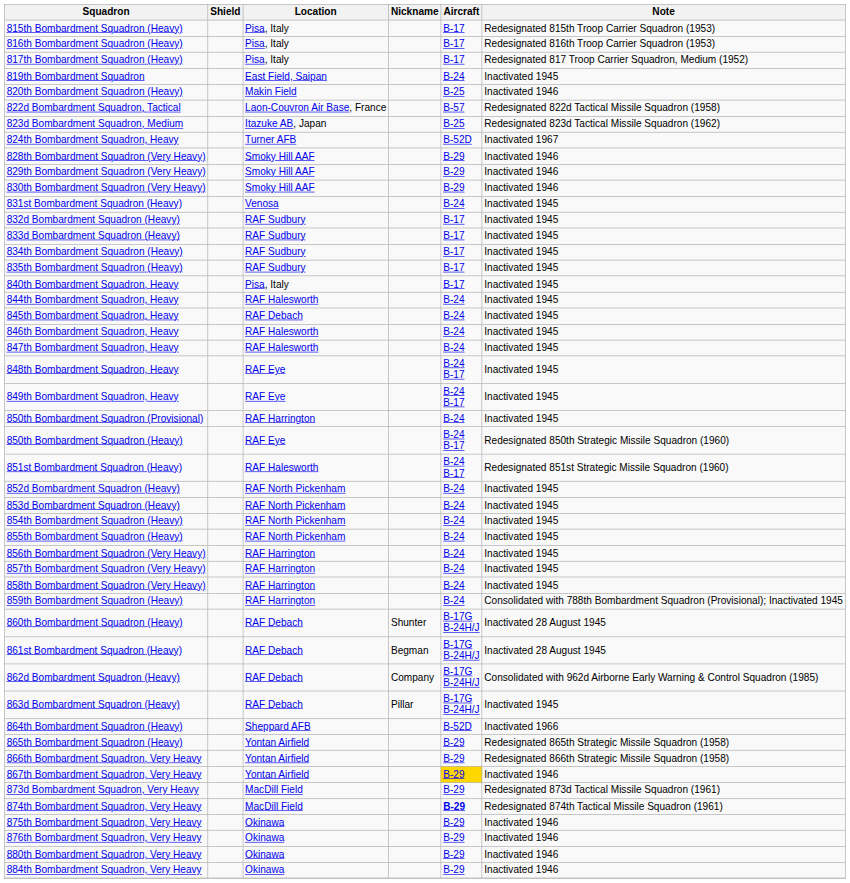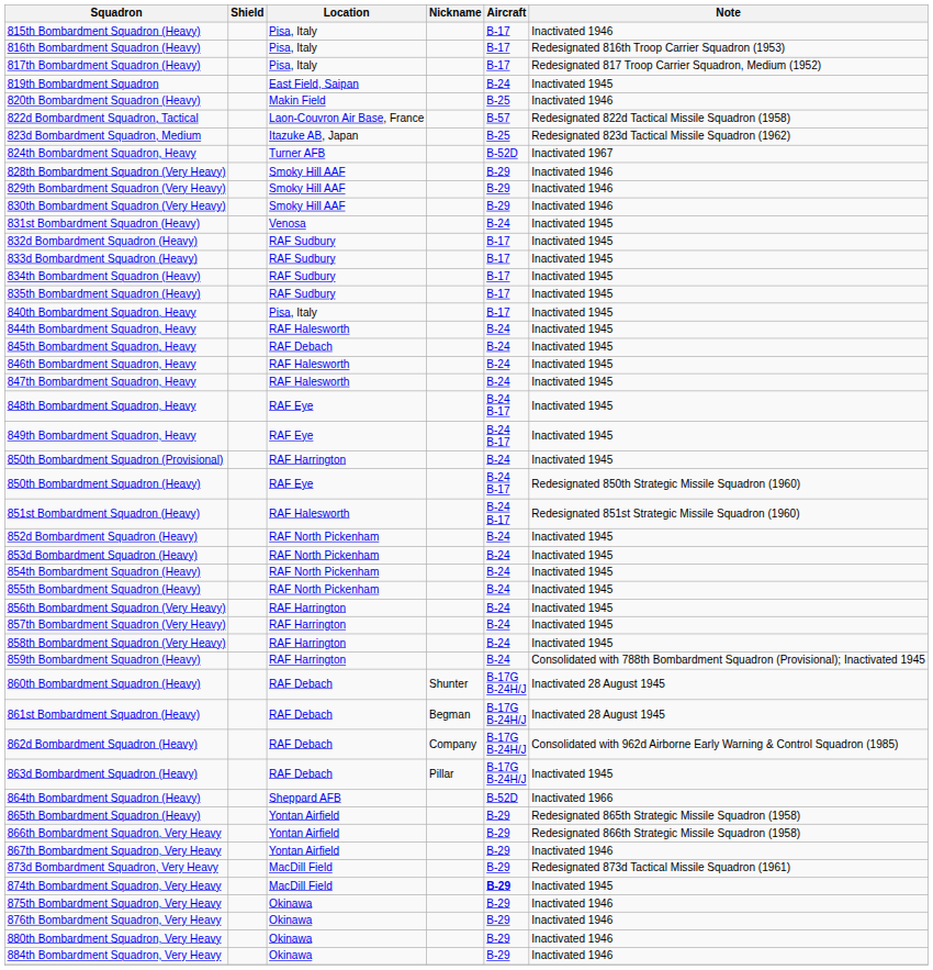 <table class="wikitable">
 <tr>
 <th>Squadron</th>
 <th>Shield</th>
 <th>Location</th>
 <th>Nickname</th>
 <th>Aircraft</th>
 <th>Note</th>
 </tr>
 <tr>
 <td><a href='#'>815th Bombardment Squadron (Heavy)</a></td>
 <td></td>
 <td><a href='#'>Pisa</a>, Italy</td>
 <td></td>
 <td><a href='#'>B-17</a></td>
-<td>Redesignated 815th Troop Carrier Squadron (1953)</td>
+<td>Inactivated 1946</td>
 </tr>
 <tr>
 <td><a href='#'>816th Bombardment Squadron (Heavy)</a></td>
 <td></td>
 <td><a href='#'>Pisa</a>, Italy</td>
 <td></td>
 <td><a href='#'>B-17</a></td>
 <td>Redesignated 816th Troop Carrier Squadron (1953)</td>
 </tr>
 <tr>
 <td><a href='#'>817th Bombardment Squadron (Heavy)</a></td>
 <td></td>
 <td><a href='#'>Pisa</a>, Italy</td>
 <td></td>
 <td><a href='#'>B-17</a></td>
 <td>Redesignated 817 Troop Carrier Squadron, Medium (1952)</td>
 </tr>
 <tr>
 <td><a href='#'>819th Bombardment Squadron</a></td>
 <td></td>
 <td><a href='#'>East Field, Saipan</a></td>
 <td></td>
 <td><a href='#'>B-24</a></td>
 <td>Inactivated 1945</td>
 </tr>
 <tr>
 <td><a href='#'>820th Bombardment Squadron (Heavy)</a></td>
 <td></td>
 <td><a href='#'>Makin Field</a></td>
 <td></td>
 <td><a href='#'>B-25</a></td>
 <td>Inactivated 1946</td>
 </tr>
 <tr>
 <td><a href='#'>822d Bombardment Squadron, Tactical</a></td>
 <td></td>
 <td><a href='#'>Laon-Couvron Air Base</a>, France</td>
 <td></td>
 <td><a href='#'>B-57</a></td>
 <td>Redesignated 822d Tactical Missile Squadron (1958)</td>
 </tr>
 <tr>
 <td><a href='#'>823d Bombardment Squadron, Medium</a></td>
 <td></td>
 <td><a href='#'>Itazuke AB</a>, Japan</td>
 <td></td>
 <td><a href='#'>B-25</a></td>
 <td>Redesignated 823d Tactical Missile Squadron (1962)</td>
 </tr>
 <tr>
 <td><a href='#'>824th Bombardment Squadron, Heavy</a></td>
 <td></td>
 <td><a href='#'>Turner AFB</a></td>
 <td></td>
 <td><a href='#'>B-52D</a></td>
 <td>Inactivated 1967</td>
 </tr>
 <tr>
 <td><a href='#'>828th Bombardment Squadron (Very Heavy)</a></td>
 <td></td>
 <td><a href='#'>Smoky Hill AAF</a></td>
 <td></td>
 <td><a href='#'>B-29</a></td>
 <td>Inactivated 1946</td>
 </tr>
 <tr>
 <td><a href='#'>829th Bombardment Squadron (Very Heavy)</a></td>
 <td></td>
 <td><a href='#'>Smoky Hill AAF</a></td>
 <td></td>
 <td><a href='#'>B-29</a></td>
 <td>Inactivated 1946</td>
 </tr>
 <tr>
 <td><a href='#'>830th Bombardment Squadron (Very Heavy)</a></td>
 <td></td>
 <td><a href='#'>Smoky Hill AAF</a></td>
 <td></td>
 <td><a href='#'>B-29</a></td>
 <td>Inactivated 1946</td>
 </tr>
 <tr>
 <td><a href='#'>831st Bombardment Squadron (Heavy)</a></td>
 <td></td>
 <td><a href='#'>Venosa</a></td>
 <td></td>
 <td><a href='#'>B-24</a></td>
 <td>Inactivated 1945</td>
 </tr>
 <tr>
 <td><a href='#'>832d Bombardment Squadron (Heavy)</a></td>
 <td></td>
 <td><a href='#'>RAF Sudbury</a></td>
 <td></td>
 <td><a href='#'>B-17</a></td>
 <td>Inactivated 1945</td>
 </tr>
 <tr>
 <td><a href='#'>833d Bombardment Squadron (Heavy)</a></td>
 <td></td>
 <td><a href='#'>RAF Sudbury</a></td>
 <td></td>
 <td><a href='#'>B-17</a></td>
 <td>Inactivated 1945</td>
 </tr>
 <tr>
 <td><a href='#'>834th Bombardment Squadron (Heavy)</a></td>
 <td></td>
 <td><a href='#'>RAF Sudbury</a></td>
 <td></td>
 <td><a href='#'>B-17</a></td>
 <td>Inactivated 1945</td>
 </tr>
 <tr>
 <td><a href='#'>835th Bombardment Squadron (Heavy)</a></td>
 <td></td>
 <td><a href='#'>RAF Sudbury</a></td>
 <td></td>
 <td><a href='#'>B-17</a></td>
 <td>Inactivated 1945</td>
 </tr>
 <tr>
 <td><a href='#'>840th Bombardment Squadron, Heavy</a></td>
 <td></td>
 <td><a href='#'>Pisa</a>, Italy</td>
 <td></td>
 <td><a href='#'>B-17</a></td>
 <td>Inactivated 1945</td>
 </tr>
 <tr>
 <td><a href='#'>844th Bombardment Squadron, Heavy</a></td>
 <td></td>
 <td><a href='#'>RAF Halesworth</a></td>
 <td></td>
 <td><a href='#'>B-24</a></td>
 <td>Inactivated 1945</td>
 </tr>
 <tr>
 <td><a href='#'>845th Bombardment Squadron, Heavy</a></td>
 <td></td>
 <td><a href='#'>RAF Debach</a></td>
 <td></td>
 <td><a href='#'>B-24</a></td>
 <td>Inactivated 1945</td>
 </tr>
 <tr>
 <td><a href='#'>846th Bombardment Squadron, Heavy</a></td>
 <td></td>
 <td><a href='#'>RAF Halesworth</a></td>
 <td></td>
 <td><a href='#'>B-24</a></td>
 <td>Inactivated 1945</td>
 </tr>
 <tr>
 <td><a href='#'>847th Bombardment Squadron, Heavy</a></td>
 <td></td>
 <td><a href='#'>RAF Halesworth</a></td>
 <td></td>
 <td><a href='#'>B-24</a></td>
 <td>Inactivated 1945</td>
 </tr>
 <tr>
 <td><a href='#'>848th Bombardment Squadron, Heavy</a></td>
 <td></td>
 <td><a href='#'>RAF Eye</a></td>
 <td></td>
 <td><a href='#'>B-24</a><br><a href='#'>B-17</a></td>
 <td>Inactivated 1945</td>
 </tr>
 <tr>
 <td><a href='#'>849th Bombardment Squadron, Heavy</a></td>
 <td></td>
 <td><a href='#'>RAF Eye</a></td>
 <td></td>
 <td><a href='#'>B-24</a><br><a href='#'>B-17</a></td>
 <td>Inactivated 1945</td>
 </tr>
 <tr>
 <td><a href='#'>850th Bombardment Squadron (Provisional)</a></td>
 <td></td>
 <td><a href='#'>RAF Harrington</a></td>
 <td></td>
 <td><a href='#'>B-24</a></td>
 <td>Inactivated 1945</td>
 </tr>
 <tr>
 <td><a href='#'>850th Bombardment Squadron (Heavy)</a></td>
 <td></td>
 <td><a href='#'>RAF Eye</a></td>
 <td></td>
 <td><a href='#'>B-24</a><br><a href='#'>B-17</a></td>
 <td>Redesignated 850th Strategic Missile Squadron (1960)</td>
 </tr>
 <tr>
 <td><a href='#'>851st Bombardment Squadron (Heavy)</a></td>
 <td></td>
 <td><a href='#'>RAF Halesworth</a></td>
 <td></td>
 <td><a href='#'>B-24</a><br><a href='#'>B-17</a></td>
 <td>Redesignated 851st Strategic Missile Squadron (1960)</td>
 </tr>
 <tr>
 <td><a href='#'>852d Bombardment Squadron (Heavy)</a></td>
 <td></td>
 <td><a href='#'>RAF North Pickenham</a></td>
 <td></td>
 <td><a href='#'>B-24</a></td>
 <td>Inactivated 1945</td>
 </tr>
 <tr>
 <td><a href='#'>853d Bombardment Squadron (Heavy)</a></td>
 <td></td>
 <td><a href='#'>RAF North Pickenham</a></td>
 <td></td>
 <td><a href='#'>B-24</a></td>
 <td>Inactivated 1945</td>
 </tr>
 <tr>
 <td><a href='#'>854th Bombardment Squadron (Heavy)</a></td>
 <td></td>
 <td><a href='#'>RAF North Pickenham</a></td>
 <td></td>
 <td><a href='#'>B-24</a></td>
 <td>Inactivated 1945</td>
 </tr>
 <tr>
 <td><a href='#'>855th Bombardment Squadron (Heavy)</a></td>
 <td></td>
 <td><a href='#'>RAF North Pickenham</a></td>
 <td></td>
 <td><a href='#'>B-24</a></td>
 <td>Inactivated 1945</td>
 </tr>
 <tr>
 <td><a href='#'>856th Bombardment Squadron (Very Heavy)</a></td>
 <td></td>
 <td><a href='#'>RAF Harrington</a></td>
 <td></td>
 <td><a href='#'>B-24</a></td>
 <td>Inactivated 1945</td>
 </tr>
 <tr>
 <td><a href='#'>857th Bombardment Squadron (Very Heavy)</a></td>
 <td></td>
 <td><a href='#'>RAF Harrington</a></td>
 <td></td>
 <td><a href='#'>B-24</a></td>
 <td>Inactivated 1945</td>
 </tr>
 <tr>
 <td><a href='#'>858th Bombardment Squadron (Very Heavy)</a></td>
 <td></td>
 <td><a href='#'>RAF Harrington</a></td>
 <td></td>
 <td><a href='#'>B-24</a></td>
 <td>Inactivated 1945</td>
 </tr>
 <tr>
 <td><a href='#'>859th Bombardment Squadron (Heavy)</a></td>
 <td></td>
 <td><a href='#'>RAF Harrington</a></td>
 <td></td>
 <td><a href='#'>B-24</a></td>
 <td>Consolidated with 788th Bombardment Squadron (Provisional); Inactivated 1945</td>
 </tr>
 <tr>
 <td><a href='#'>860th Bombardment Squadron (Heavy)</a></td>
 <td></td>
 <td><a href='#'>RAF Debach</a></td>
 <td>Shunter</td>
 <td><a href='#'>B-17G</a><br><a href='#'>B-24H/J</a></td>
 <td>Inactivated 28 August 1945</td>
 </tr>
 <tr>
 <td><a href='#'>861st Bombardment Squadron (Heavy)</a></td>
 <td></td>
 <td><a href='#'>RAF Debach</a></td>
 <td>Begman</td>
 <td><a href='#'>B-17G</a><br><a href='#'>B-24H/J</a></td>
 <td>Inactivated 28 August 1945</td>
 </tr>
 <tr>
 <td><a href='#'>862d Bombardment Squadron (Heavy)</a></td>
 <td></td>
 <td><a href='#'>RAF Debach</a></td>
 <td>Company</td>
 <td><a href='#'>B-17G</a><br><a href='#'>B-24H/J</a></td>
 <td>Consolidated with 962d Airborne Early Warning & Control Squadron (1985)</td>
 </tr>
 <tr>
 <td><a href='#'>863d Bombardment Squadron (Heavy)</a></td>
 <td></td>
 <td><a href='#'>RAF Debach</a></td>
 <td>Pillar</td>
 <td><a href='#'>B-17G</a><br><a href='#'>B-24H/J</a></td>
 <td>Inactivated 1945</td>
 </tr>
 <tr>
 <td><a href='#'>864th Bombardment Squadron (Heavy)</a></td>
 <td></td>
 <td><a href='#'>Sheppard AFB</a></td>
 <td></td>
 <td><a href='#'>B-52D</a></td>
 <td>Inactivated 1966</td>
 </tr>
 <tr>
 <td><a href='#'>865th Bombardment Squadron (Heavy)</a></td>
 <td></td>
 <td><a href='#'>Yontan Airfield</a></td>
 <td></td>
 <td><a href='#'>B-29</a></td>
 <td>Redesignated 865th Strategic Missile Squadron (1958)</td>
 </tr>
 <tr>
 <td><a href='#'>866th Bombardment Squadron, Very Heavy</a></td>
 <td></td>
 <td><a href='#'>Yontan Airfield</a></td>
 <td></td>
 <td><a href='#'>B-29</a></td>
 <td>Redesignated 866th Strategic Missile Squadron (1958)</td>
 </tr>
 <tr>
 <td><a href='#'>867th Bombardment Squadron, Very Heavy</a></td>
 <td></td>
 <td><a href='#'>Yontan Airfield</a></td>
 <td></td>
-<td style="background: gold;"><a href='#'>B-29</a></td>
+<td><a href='#'>B-29</a></td>
 <td>Inactivated 1946</td>
 </tr>
 <tr>
 <td><a href='#'>873d Bombardment Squadron, Very Heavy</a></td>
 <td></td>
 <td><a href='#'>MacDill Field</a></td>
 <td></td>
 <td><a href='#'>B-29</a></td>
 <td>Redesignated 873d Tactical Missile Squadron (1961)</td>
 </tr>
 <tr>
 <td><a href='#'>874th Bombardment Squadron, Very Heavy</a></td>
 <td></td>
 <td><a href='#'>MacDill Field</a></td>
 <td></td>
 <td><strong><a href='#'>B-29</a></strong></td>
-<td>Redesignated 874th Tactical Missile Squadron (1961)</td>
+<td>Inactivated 1945</td>
 </tr>
 <tr>
 <td><a href='#'>875th Bombardment Squadron, Very Heavy</a></td>
 <td></td>
 <td><a href='#'>Okinawa</a></td>
 <td></td>
 <td><a href='#'>B-29</a></td>
 <td>Inactivated 1946</td>
 </tr>
 <tr>
 <td><a href='#'>876th Bombardment Squadron, Very Heavy</a></td>
 <td></td>
 <td><a href='#'>Okinawa</a></td>
 <td></td>
 <td><a href='#'>B-29</a></td>
 <td>Inactivated 1946</td>
 </tr>
 <tr>
 <td><a href='#'>880th Bombardment Squadron, Very Heavy</a></td>
 <td></td>
 <td><a href='#'>Okinawa</a></td>
 <td></td>
 <td><a href='#'>B-29</a></td>
 <td>Inactivated 1946</td>
 </tr>
 <tr>
 <td><a href='#'>884th Bombardment Squadron, Very Heavy</a></td>
 <td></td>
 <td><a href='#'>Okinawa</a></td>
 <td></td>
 <td><a href='#'>B-29</a></td>
 <td>Inactivated 1946</td>
 </tr>
 <tr>
 </tr>
 </table>
